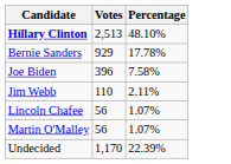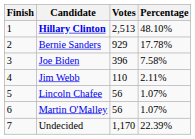 <table class="wikitable sortable">
 <tr>
+<th>Finish</th>
 <th>Candidate</th>
 <th>Votes</th>
 <th>Percentage</th>
 </tr>
 <tr>
+<td>1</td>
 <td><strong><a href='#'>Hillary Clinton</a><br></strong></td>
 <td>2,513</td>
 <td>48.10%</td>
 </tr>
 <tr>
+<td>2</td>
 <td><a href='#'>Bernie Sanders</a></td>
 <td>929</td>
 <td>17.78%</td>
 </tr>
 <tr>
+<td>3</td>
 <td><a href='#'>Joe Biden</a></td>
 <td>396</td>
 <td>7.58%</td>
 </tr>
 <tr>
+<td>4</td>
 <td><a href='#'>Jim Webb</a></td>
 <td>110</td>
 <td>2.11%</td>
 </tr>
 <tr>
+<td>5</td>
 <td><a href='#'>Lincoln Chafee</a></td>
 <td>56</td>
 <td>1.07%</td>
 </tr>
 <tr>
+<td>6</td>
 <td><a href='#'>Martin O'Malley</a></td>
 <td>56</td>
 <td>1.07%</td>
 </tr>
 <tr>
+<td>7</td>
 <td>Undecided</td>
 <td>1,170</td>
 <td>22.39%</td>
 </tr>
 </table>
